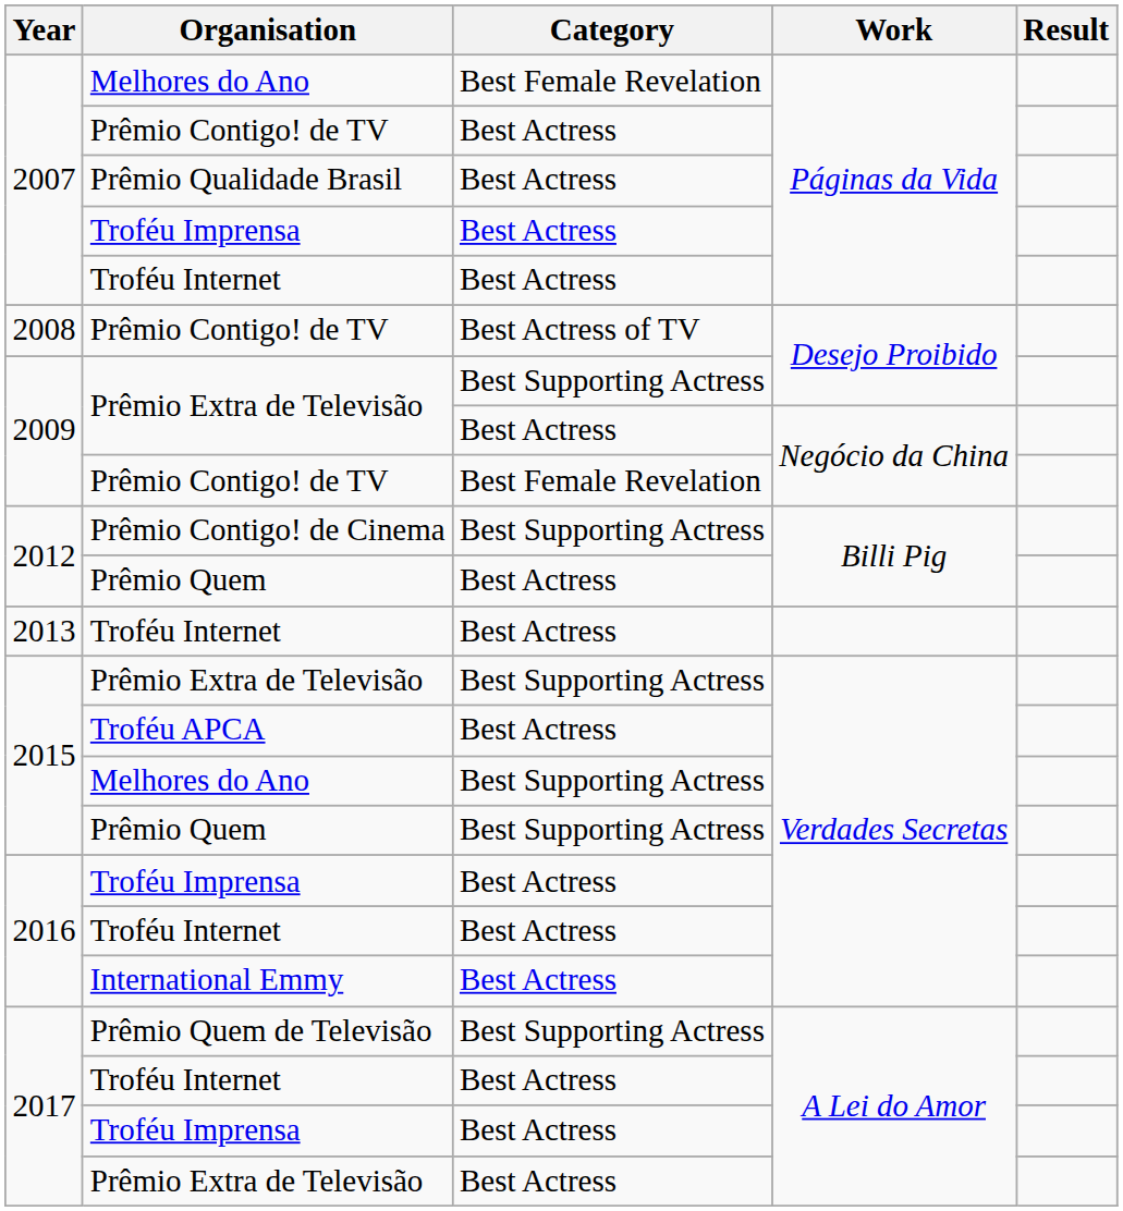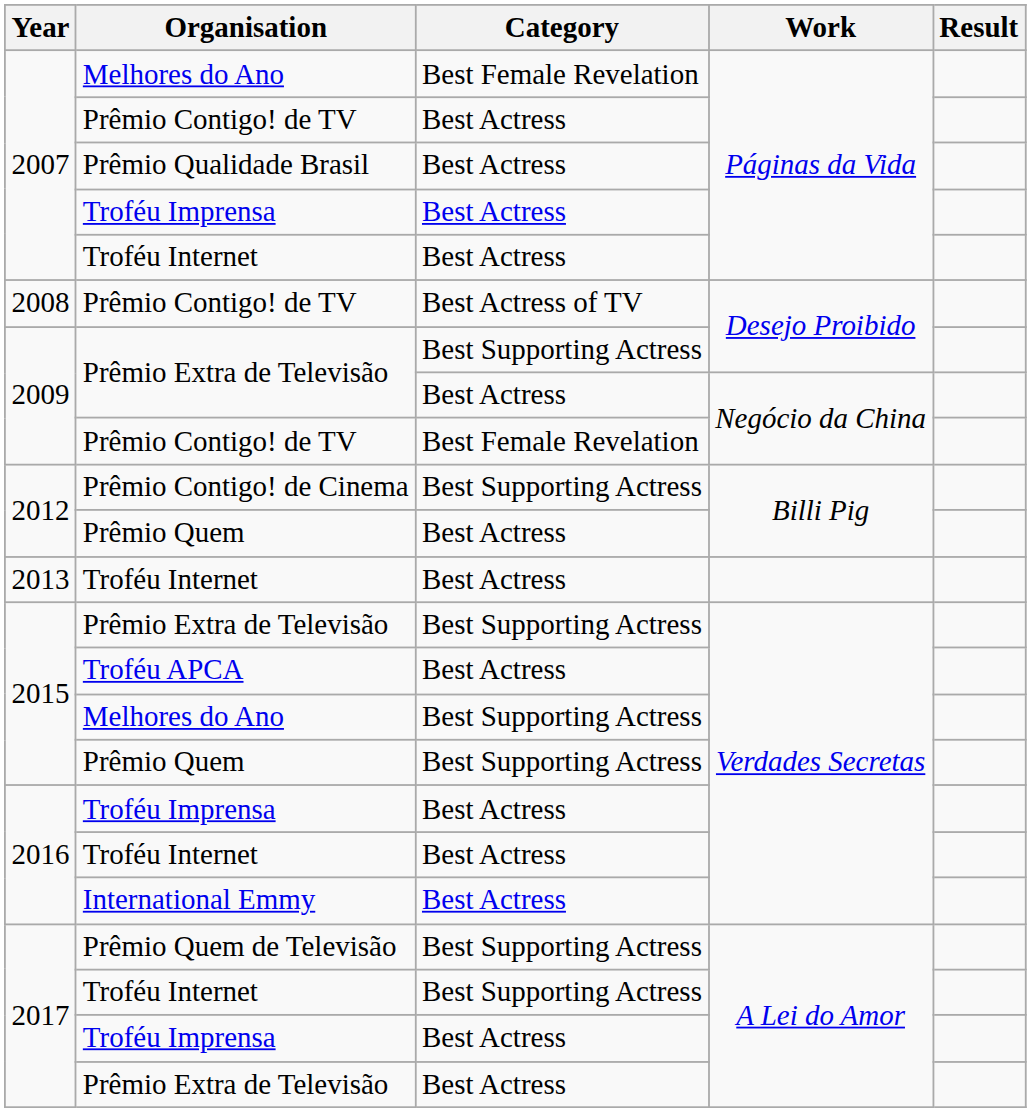 <table class="wikitable">
 <tr>
 <th>Year</th>
 <th>Organisation</th>
 <th>Category</th>
 <th>Work</th>
 <th>Result</th>
 </tr>
 <tr>
 <td rowspan=5>2007</td>
 <td><a href='#'>Melhores do Ano</a></td>
 <td>Best Female Revelation</td>
 <td rowspan=5 style="text-align:center;"><em><a href='#'>Páginas da Vida</a></em></td>
 <td></td>
 </tr>
 <tr>
 <td>Prêmio Contigo! de TV</td>
 <td>Best Actress</td>
 <td></td>
 </tr>
 <tr>
 <td>Prêmio Qualidade Brasil</td>
 <td>Best Actress</td>
 <td></td>
 </tr>
 <tr>
 <td><a href='#'>Troféu Imprensa</a></td>
 <td><a href='#'>Best Actress</a></td>
 <td></td>
 </tr>
 <tr>
 <td>Troféu Internet</td>
 <td>Best Actress</td>
 <td></td>
 </tr>
 <tr>
 <td>2008</td>
 <td>Prêmio Contigo! de TV</td>
 <td>Best Actress of TV</td>
 <td rowspan=2 style="text-align:center;"><em><a href='#'>Desejo Proibido</a></em></td>
 <td></td>
 </tr>
 <tr>
 <td rowspan=3>2009</td>
 <td rowspan=2>Prêmio Extra de Televisão</td>
 <td>Best Supporting Actress</td>
 <td></td>
 </tr>
 <tr>
 <td>Best Actress</td>
 <td rowspan=2 style="text-align:center;"><em>Negócio da China</em></td>
 <td></td>
 </tr>
 <tr>
 <td>Prêmio Contigo! de TV</td>
 <td>Best Female Revelation</td>
 <td></td>
 </tr>
 <tr>
 <td rowspan=2>2012</td>
 <td>Prêmio Contigo! de Cinema</td>
 <td>Best Supporting Actress</td>
 <td rowspan=2 style="text-align:center;"><em>Billi Pig</em></td>
 <td></td>
 </tr>
 <tr>
 <td>Prêmio Quem</td>
 <td>Best Actress</td>
 <td></td>
 </tr>
 <tr>
 <td>2013</td>
 <td>Troféu Internet</td>
 <td>Best Actress</td>
 <td></td>
 <td></td>
 </tr>
 <tr>
 <td rowspan=4>2015</td>
 <td>Prêmio Extra de Televisão</td>
 <td>Best Supporting Actress</td>
 <td rowspan=7 style="text-align:center;"><em><a href='#'>Verdades Secretas</a></em></td>
 <td></td>
 </tr>
 <tr>
 <td><a href='#'>Troféu APCA</a></td>
 <td>Best Actress</td>
 <td></td>
 </tr>
 <tr>
 <td><a href='#'>Melhores do Ano</a></td>
 <td>Best Supporting Actress</td>
 <td></td>
 </tr>
 <tr>
 <td>Prêmio Quem</td>
 <td>Best Supporting Actress</td>
 <td></td>
 </tr>
 <tr>
 <td rowspan=3>2016</td>
 <td><a href='#'>Troféu Imprensa</a></td>
 <td>Best Actress</td>
 <td></td>
 </tr>
 <tr>
 <td>Troféu Internet</td>
 <td>Best Actress</td>
 <td></td>
 </tr>
 <tr>
 <td><a href='#'>International Emmy</a></td>
 <td><a href='#'>Best Actress</a></td>
 <td></td>
 </tr>
 <tr>
 <td rowspan=4>2017</td>
 <td>Prêmio Quem de Televisão</td>
 <td>Best Supporting Actress</td>
 <td rowspan=7 style="text-align:center;"><em><a href='#'>A Lei do Amor</a></em></td>
 <td></td>
 </tr>
 <tr>
 <td>Troféu Internet</td>
-<td>Best Actress</td>
+<td>Best Supporting Actress</td>
 <td></td>
 </tr>
 <tr>
 <td><a href='#'>Troféu Imprensa</a></td>
 <td>Best Actress</td>
 <td></td>
 </tr>
 <tr>
 <td>Prêmio Extra de Televisão</td>
 <td>Best Actress</td>
 <td></td>
 </tr>
 </table>
